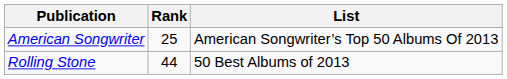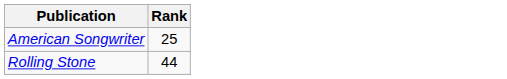 <table class="wikitable">
 <tr>
 <th>Publication</th>
 <th>Rank</th>
-<th>List</th>
 </tr>
 <tr Ad>
 <td><em><a href='#'>American Songwriter</a></em></td>
 <td align="center">25</td>
-<td>American Songwriter’s Top 50 Albums Of 2013</td>
 </tr>
 <tr Ad>
 <td><em><a href='#'>Rolling Stone</a></em></td>
 <td align="center">44</td>
-<td>50 Best Albums of 2013</td>
 </tr>
 </table>
